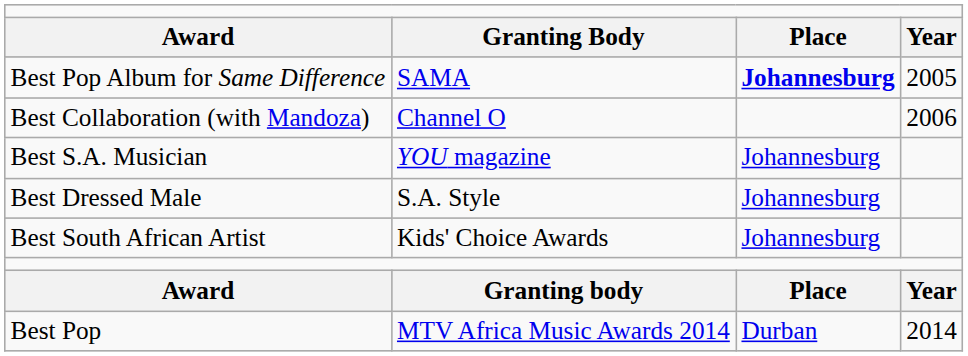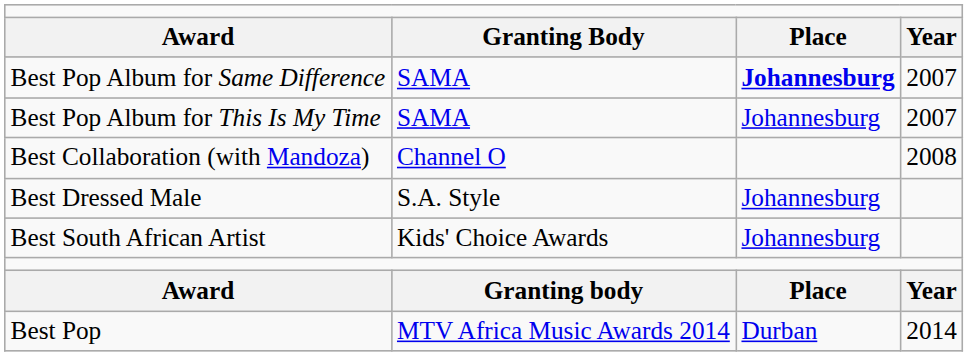 <table class="wikitable">
 <tr>
 <td colspan="4" style="font-size:110%"></td>
 </tr>
 <tr>
 <th>Award</th>
 <th>Granting Body</th>
 <th>Place</th>
 <th>Year</th>
 </tr>
 <tr>
 <td>Best Pop Album for <em>Same Difference</em></td>
 <td><a href='#'>SAMA</a></td>
 <td><strong><a href='#'>Johannesburg</a></strong></td>
-<td>2005</td>
+<td>2007</td>
+</tr>
+<tr>
+<td>Best Pop Album for <em>This Is My Time</em></td>
+<td><a href='#'>SAMA</a></td>
+<td><a href='#'>Johannesburg</a></td>
+<td>2007</td>
 </tr>
 <tr>
 <td>Best Collaboration (with <a href='#'>Mandoza</a>)</td>
 <td><a href='#'>Channel O</a></td>
 <td></td>
-<td>2006</td>
-</tr>
-<tr>
-<td>Best S.A. Musician</td>
-<td><a href='#'><em>YOU</em> magazine</a></td>
-<td><a href='#'>Johannesburg</a></td>
-<td></td>
+<td>2008</td>
 </tr>
 <tr>
 <td>Best Dressed Male</td>
 <td>S.A. Style</td>
 <td><a href='#'>Johannesburg</a></td>
 <td></td>
 </tr>
 <tr>
 <td>Best South African Artist</td>
 <td>Kids' Choice Awards</td>
 <td><a href='#'>Johannesburg</a></td>
 <td></td>
 </tr>
 <tr>
 <td colspan="4" style="font-size:110%"></td>
 </tr>
 <tr>
 <th>Award</th>
 <th>Granting body</th>
 <th>Place</th>
 <th>Year</th>
 </tr>
 <tr>
 <td>Best Pop</td>
 <td><a href='#'>MTV Africa Music Awards 2014</a></td>
 <td><a href='#'>Durban</a></td>
 <td>2014</td>
 </tr>
 </table>
